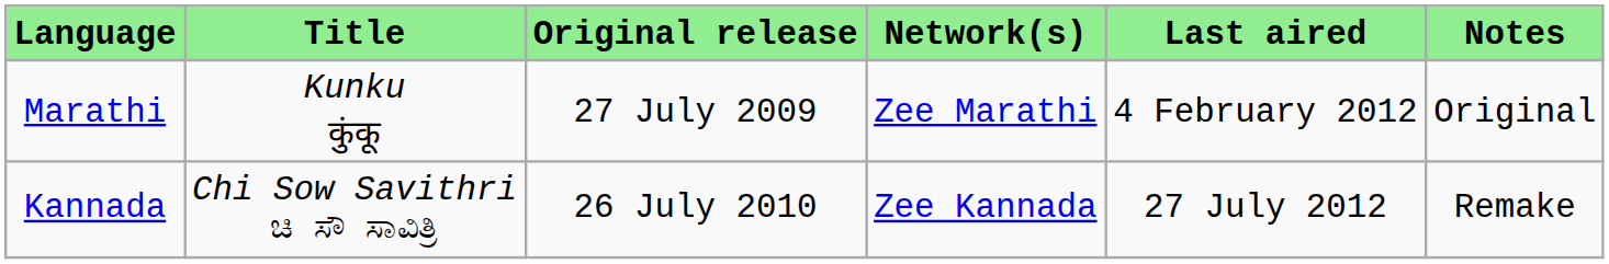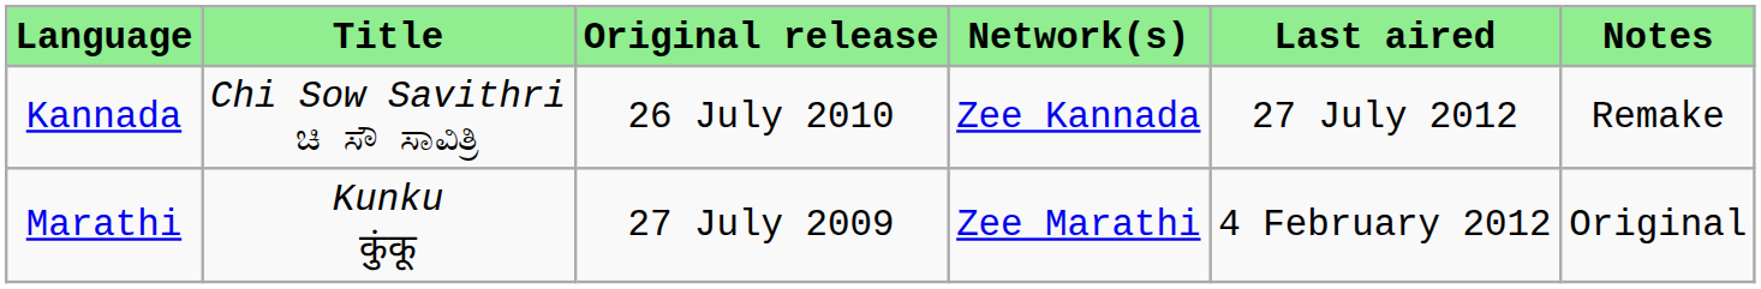 <table class="wikitable" style="text-align:center;">
 <tr>
 <th style="background:LightGreen;">Language</th>
 <th style="background:LightGreen;">Title</th>
 <th style="background:LightGreen;">Original release</th>
 <th style="background:LightGreen;">Network(s)</th>
 <th style="background:LightGreen;">Last aired</th>
 <th style="background:LightGreen;">Notes</th>
 </tr>
 <tr>
+<td><a href='#'>Kannada</a></td>
+<td><em>Chi Sow Savithri</em> <br> ಚಿ ಸೌ ಸಾವಿತ್ರಿ</td>
+<td>26 July 2010</td>
+<td><a href='#'>Zee Kannada</a></td>
+<td>27 July 2012</td>
+<td>Remake</td>
+</tr>
+<tr>
 <td><a href='#'>Marathi</a></td>
 <td><em>Kunku</em> <br> कुंकू</td>
 <td>27 July 2009</td>
 <td><a href='#'>Zee Marathi</a></td>
 <td>4 February 2012</td>
 <td>Original</td>
 </tr>
-<tr>
-<td><a href='#'>Kannada</a></td>
-<td><em>Chi Sow Savithri</em> <br> ಚಿ ಸೌ ಸಾವಿತ್ರಿ</td>
-<td>26 July 2010</td>
-<td><a href='#'>Zee Kannada</a></td>
-<td>27 July 2012</td>
-<td>Remake</td>
-</tr>
 </table>
